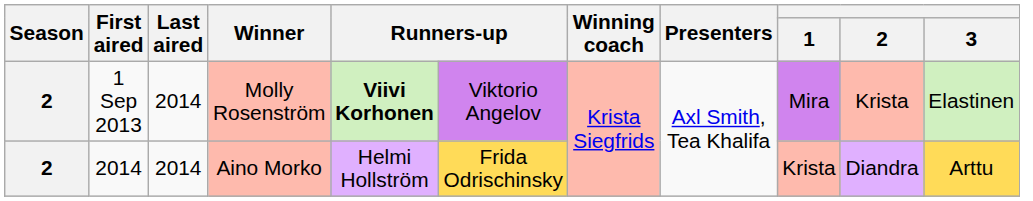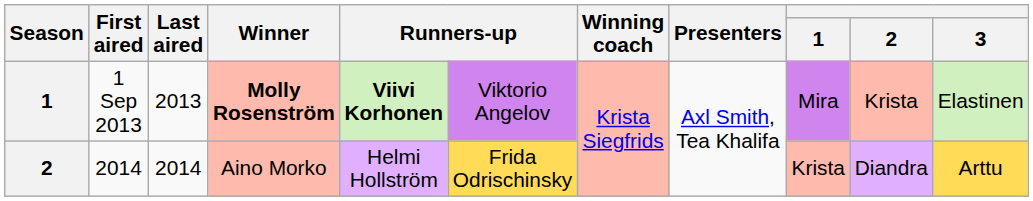 <table class="wikitable" style="text-align:center; font-size:90%; line-height:16px; width:100%">
 <tr>
 <th rowspan="2" scope="col" width="01%">Season</th>
 <th rowspan="2" scope="col" width="04%">First aired</th>
 <th rowspan="2" scope="col" width="04%">Last aired</th>
 <th rowspan="2" scope="col" width="09%">Winner</th>
 <th rowspan="2" colspan="2" width="18%">Runners-up</th>
 <th rowspan="2" scope="col" width="08%">Winning coach</th>
 <th rowspan="2" scope="col" width="08%">Presenters</th>
 <th colspan="3" scope="col"></th>
 </tr>
 <tr>
 <th width="06%">1</th>
 <th width="06%">2</th>
 <th width="06%">3</th>
 </tr>
 <tr>
-<th scope="row">2</th>
+<th scope="row">1</th>
 <td>1 Sep 2013</td>
-<td> 2014</td>
-<td style="background:#febaad">Molly Rosenström</td>
+<td> 2013</td>
+<td style="background:#febaad"><strong>Molly Rosenström</strong></td>
 <td style="background:#d0f0c0; width:9%"><strong>Viivi Korhonen</strong></td>
 <td style="background:#d084ee; width:9%">Viktorio Angelov</td>
 <td style="background:#febaad" rowspan="2"><a href='#'>Krista Siegfrids</a></td>
 <td rowspan="2"><a href='#'>Axl Smith</a>,<br>Tea Khalifa</td>
 <td style="background:#d084ee">Mira</td>
 <td style="background:#febaad">Krista</td>
 <td style="background:#d0f0c0">Elastinen</td>
 </tr>
 <tr>
 <th scope="row">2</th>
 <td> 2014</td>
 <td> 2014</td>
 <td style="background:#febaad">Aino Morko</td>
 <td style="background:#E0B0FF">Helmi Hollström</td>
 <td style="background:#ffdb58">Frida Odrischinsky</td>
 <td style="background:#febaad">Krista</td>
 <td style="background:#E0B0FF">Diandra</td>
 <td style="background:#ffdb58">Arttu</td>
 </tr>
 </table>
